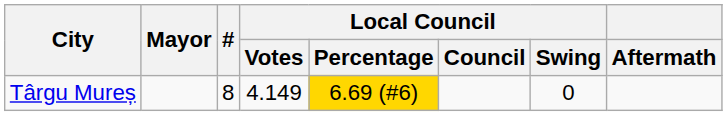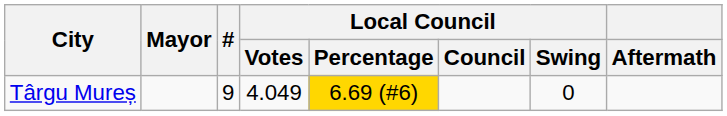 <table class="wikitable collapsible collapsed"  style="text-align:center;">
 <tr>
 <th rowspan="2">City</th>
 <th rowspan="2">Mayor</th>
 <th rowspan="2">#</th>
 <th colspan="4">Local Council</th>
 <th></th>
 </tr>
 <tr>
 <th>Votes</th>
 <th>Percentage</th>
 <th>Council</th>
 <th>Swing</th>
 <th>Aftermath</th>
 </tr>
 <tr>
 <td><a href='#'>Târgu Mureș</a></td>
 <td></td>
-<td>8</td>
-<td>4.149</td>
+<td>9</td>
+<td>4.049</td>
 <td style="background: gold;">6.69 (#6)</td>
 <td></td>
 <td> 0</td>
 <td></td>
 </tr>
 </table>
